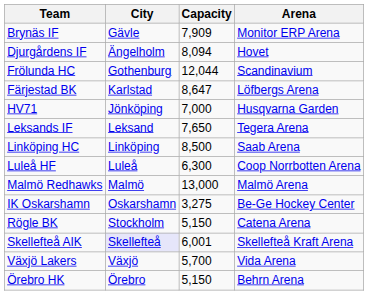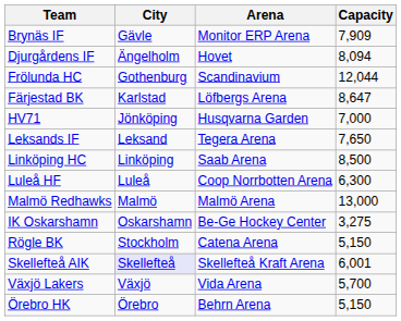 <table class="wikitable sortable">
 <tr>
 <th>Team</th>
 <th>City</th>
+<th>Arena</th>
 <th>Capacity</th>
-<th>Arena</th>
 </tr>
 <tr>
 <td><a href='#'>Brynäs IF</a></td>
 <td><a href='#'>Gävle</a></td>
+<td><a href='#'>Monitor ERP Arena</a></td>
 <td>7,909</td>
-<td><a href='#'>Monitor ERP Arena</a></td>
 </tr>
 <tr>
 <td><a href='#'>Djurgårdens IF</a></td>
 <td><a href='#'>Ängelholm</a></td>
+<td><a href='#'>Hovet</a></td>
 <td>8,094</td>
-<td><a href='#'>Hovet</a></td>
 </tr>
 <tr>
 <td><a href='#'>Frölunda HC</a></td>
 <td><a href='#'>Gothenburg</a></td>
+<td><a href='#'>Scandinavium</a></td>
 <td>12,044</td>
-<td><a href='#'>Scandinavium</a></td>
 </tr>
 <tr>
 <td><a href='#'>Färjestad BK</a></td>
 <td><a href='#'>Karlstad</a></td>
+<td><a href='#'>Löfbergs Arena</a></td>
 <td>8,647</td>
-<td><a href='#'>Löfbergs Arena</a></td>
 </tr>
 <tr>
 <td><a href='#'>HV71</a></td>
 <td><a href='#'>Jönköping</a></td>
+<td><a href='#'>Husqvarna Garden</a></td>
 <td>7,000</td>
-<td><a href='#'>Husqvarna Garden</a></td>
 </tr>
 <tr>
 <td><a href='#'>Leksands IF</a></td>
 <td><a href='#'>Leksand</a></td>
+<td><a href='#'>Tegera Arena</a></td>
 <td>7,650</td>
-<td><a href='#'>Tegera Arena</a></td>
 </tr>
 <tr>
 <td><a href='#'>Linköping HC</a></td>
 <td><a href='#'>Linköping</a></td>
+<td><a href='#'>Saab Arena</a></td>
 <td>8,500</td>
-<td><a href='#'>Saab Arena</a></td>
 </tr>
 <tr>
 <td><a href='#'>Luleå HF</a></td>
 <td><a href='#'>Luleå</a></td>
+<td><a href='#'>Coop Norrbotten Arena</a></td>
 <td>6,300</td>
-<td><a href='#'>Coop Norrbotten Arena</a></td>
 </tr>
 <tr>
 <td><a href='#'>Malmö Redhawks</a></td>
 <td><a href='#'>Malmö</a></td>
+<td><a href='#'>Malmö Arena</a></td>
 <td>13,000</td>
-<td><a href='#'>Malmö Arena</a></td>
 </tr>
 <tr>
 <td><a href='#'>IK Oskarshamn</a></td>
 <td><a href='#'>Oskarshamn</a></td>
+<td><a href='#'>Be-Ge Hockey Center</a></td>
 <td>3,275</td>
-<td><a href='#'>Be-Ge Hockey Center</a></td>
 </tr>
 <tr>
 <td><a href='#'>Rögle BK</a></td>
 <td><a href='#'>Stockholm</a></td>
+<td><a href='#'>Catena Arena</a></td>
 <td>5,150</td>
-<td><a href='#'>Catena Arena</a></td>
 </tr>
 <tr>
 <td><a href='#'>Skellefteå AIK</a></td>
 <td style="background: lavender;"><a href='#'>Skellefteå</a></td>
+<td><a href='#'>Skellefteå Kraft Arena</a></td>
 <td>6,001</td>
-<td><a href='#'>Skellefteå Kraft Arena</a></td>
 </tr>
 <tr>
 <td><a href='#'>Växjö Lakers</a></td>
 <td><a href='#'>Växjö</a></td>
+<td><a href='#'>Vida Arena</a></td>
 <td>5,700</td>
-<td><a href='#'>Vida Arena</a></td>
 </tr>
 <tr>
 <td><a href='#'>Örebro HK</a></td>
 <td><a href='#'>Örebro</a></td>
+<td><a href='#'>Behrn Arena</a></td>
 <td>5,150</td>
-<td><a href='#'>Behrn Arena</a></td>
 </tr>
 </table>
